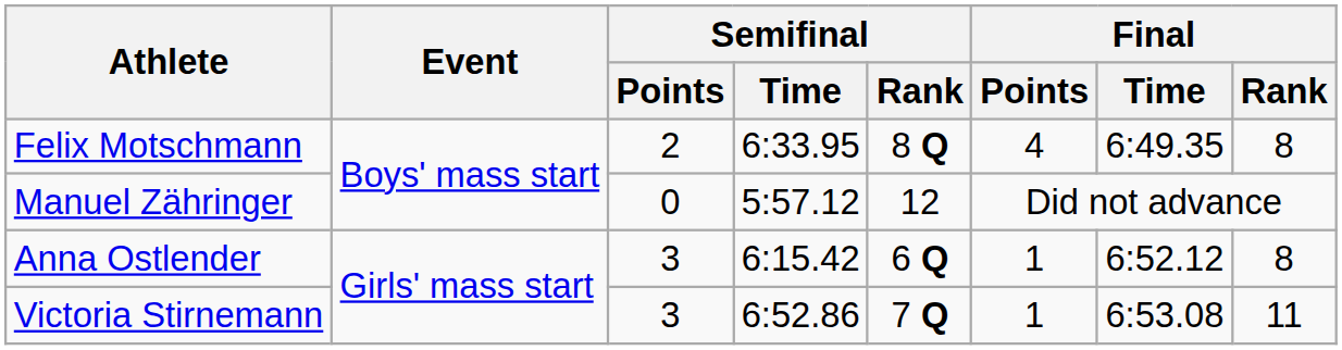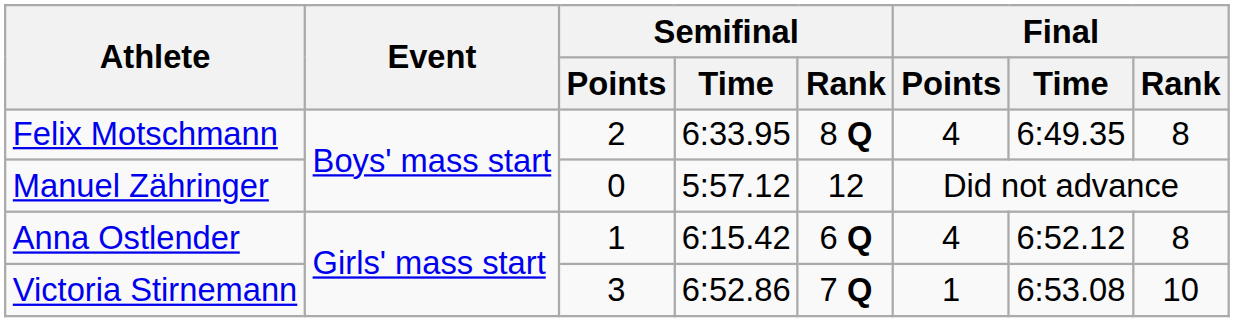 <table class="wikitable" style="font-size:90%">
 <tr>
 <th rowspan=2>Athlete</th>
 <th rowspan=2>Event</th>
 <th colspan=3>Semifinal</th>
 <th colspan=3>Final</th>
 </tr>
 <tr>
 <th>Points</th>
 <th>Time</th>
 <th>Rank</th>
 <th>Points</th>
 <th>Time</th>
 <th>Rank</th>
 </tr>
 <tr align=center>
 <td align=left><a href='#'>Felix Motschmann</a></td>
 <td align=left rowspan=2><a href='#'>Boys' mass start</a></td>
 <td>2</td>
 <td>6:33.95</td>
 <td>8 <strong>Q</strong></td>
 <td>4</td>
 <td>6:49.35</td>
 <td>8</td>
 </tr>
 <tr align=center>
 <td align=left><a href='#'>Manuel Zähringer</a></td>
 <td>0</td>
 <td>5:57.12</td>
 <td>12</td>
 <td colspan=3>Did not advance</td>
 </tr>
 <tr align=center>
 <td align=left><a href='#'>Anna Ostlender</a></td>
 <td align=left rowspan=2><a href='#'>Girls' mass start</a></td>
-<td>3</td>
+<td>1</td>
 <td>6:15.42</td>
 <td>6 <strong>Q</strong></td>
-<td>1</td>
+<td>4</td>
 <td>6:52.12</td>
 <td>8</td>
 </tr>
 <tr align=center>
 <td align=left><a href='#'>Victoria Stirnemann</a></td>
 <td>3</td>
 <td>6:52.86</td>
 <td>7 <strong>Q</strong></td>
 <td>1</td>
 <td>6:53.08</td>
-<td>11</td>
+<td>10</td>
 </tr>
 </table>
